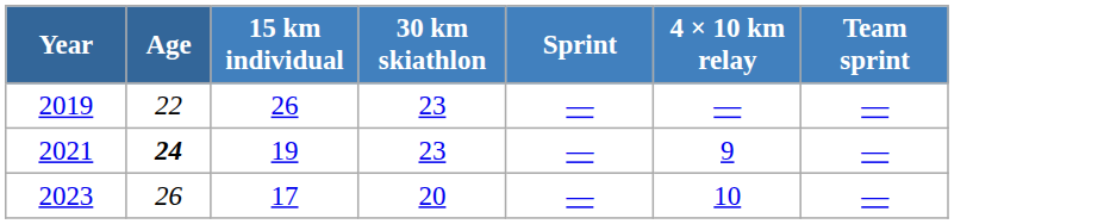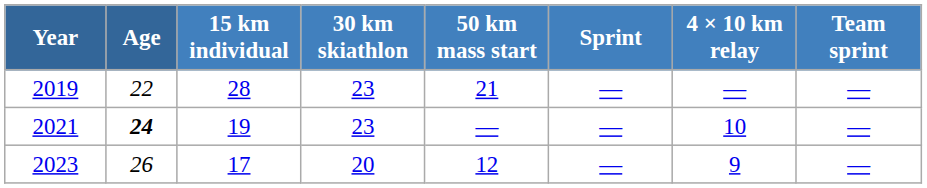 <table class="wikitable" style="font-size:95%; text-align:center; border:grey solid 1px; border-collapse:collapse; background:#ffffff;">
 <tr>
 <th style="background-color:#369; color:white; width:60px;"> Year </th>
 <th style="background-color:#369; color:white; width:40px;"> Age </th>
 <th style="background-color:#4180be; color:white; width:75px;"> 15 km <br> individual </th>
 <th style="background-color:#4180be; color:white; width:75px;"> 30 km <br> skiathlon </th>
+<th style="background-color:#4180be; color:white; width:75px;"> 50 km <br> mass start </th>
 <th style="background-color:#4180be; color:white; width:75px;"> Sprint </th>
 <th style="background-color:#4180be; color:white; width:75px;"> 4 × 10 km <br> relay </th>
 <th style="background-color:#4180be; color:white; width:75px;"> Team <br> sprint </th>
 </tr>
 <tr>
 <td><a href='#'>2019</a></td>
 <td><em>22</em></td>
-<td><a href='#'>26</a></td>
+<td><a href='#'>28</a></td>
 <td><a href='#'>23</a></td>
+<td><a href='#'>21</a></td>
 <td><a href='#'>—</a></td>
 <td><a href='#'>—</a></td>
 <td><a href='#'>—</a></td>
 </tr>
 <tr>
 <td><a href='#'>2021</a></td>
 <td><strong><em>24</em></strong></td>
 <td><a href='#'>19</a></td>
 <td><a href='#'>23</a></td>
 <td><a href='#'>—</a></td>
-<td><a href='#'>9</a></td>
+<td><a href='#'>—</a></td>
+<td><a href='#'>10</a></td>
 <td><a href='#'>—</a></td>
 </tr>
 <tr>
 <td><a href='#'>2023</a></td>
 <td><em>26</em></td>
 <td><a href='#'>17</a></td>
 <td><a href='#'>20</a></td>
+<td><a href='#'>12</a></td>
 <td><a href='#'>—</a></td>
-<td><a href='#'>10</a></td>
+<td><a href='#'>9</a></td>
 <td><a href='#'>—</a></td>
 </tr>
 </table>
